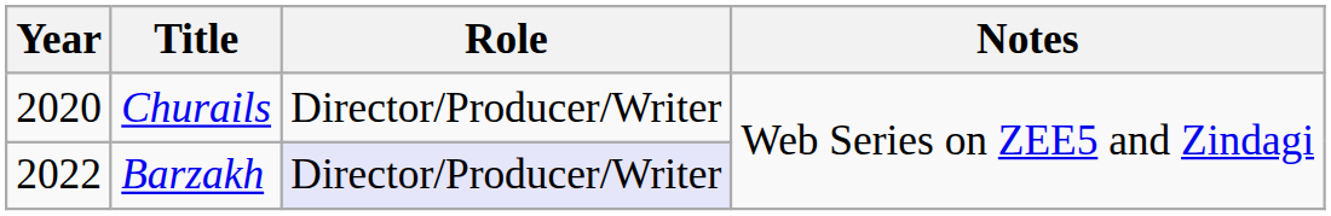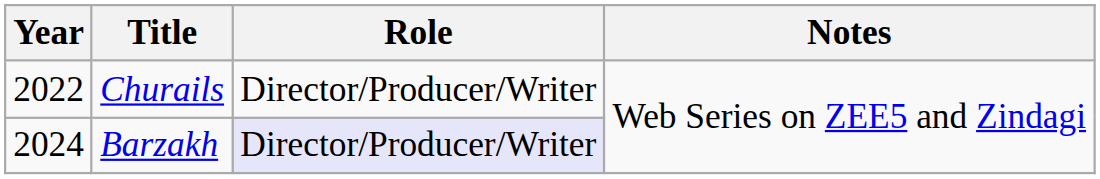 <table class="wikitable">
 <tr>
 <th>Year</th>
 <th>Title</th>
 <th>Role</th>
 <th>Notes</th>
 </tr>
 <tr>
-<td>2020</td>
+<td>2022</td>
 <td><em><a href='#'>Churails</a></em></td>
 <td>Director/Producer/Writer</td>
 <td rowspan="2">Web Series on <a href='#'>ZEE5</a> and <a href='#'>Zindagi</a></td>
 </tr>
 <tr>
-<td>2022</td>
+<td>2024</td>
 <td><em><a href='#'>Barzakh</a></em></td>
 <td style="background: lavender;">Director/Producer/Writer</td>
 </tr>
 </table>
